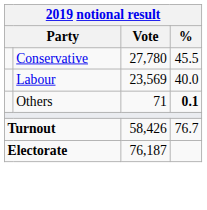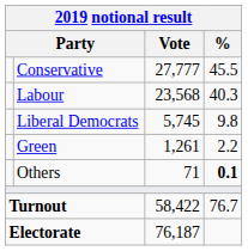 <table class="wikitable">
 <tr>
 <th colspan="4"><a href='#'>2019</a> <a href='#'>notional result</a></th>
 </tr>
 <tr>
 <th bgcolor="#DDDDFF" width="130px" colspan="2">Party</th>
 <th bgcolor="#DDDDFF" width="50px">Vote</th>
 <th bgcolor="#DDDDFF" width="30px">%</th>
 </tr>
 <tr>
 <td></td>
 <td><a href='#'>Conservative</a></td>
-<td align=right>27,780</td>
+<td align=right>27,777</td>
 <td align=right>45.5</td>
 </tr>
 <tr>
 <td></td>
 <td><a href='#'>Labour</a></td>
-<td align=right>23,569</td>
-<td align=right>40.0</td>
+<td align=right>23,568</td>
+<td align=right>40.3</td>
+</tr>
+<tr>
+<td></td>
+<td><a href='#'>Liberal Democrats</a></td>
+<td align=right>5,745</td>
+<td align=right>9.8</td>
+</tr>
+<tr>
+<td></td>
+<td><a href='#'>Green</a></td>
+<td align=right>1,261</td>
+<td align=right>2.2</td>
 </tr>
 <tr>
 <td></td>
 <td>Others</td>
 <td align=right>71</td>
 <td align=right><strong>0.1</strong></td>
 </tr>
 <tr>
 <td colspan="4" bgcolor="#EAECF0"></td>
 </tr>
 <tr>
 <td colspan="2"><strong>Turnout</strong></td>
-<td align=right>58,426</td>
+<td align=right>58,422</td>
 <td align=right>76.7</td>
 </tr>
 <tr>
 <td colspan="2"><strong>Electorate</strong></td>
 <td align=right>76,187</td>
 </tr>
 </table>
